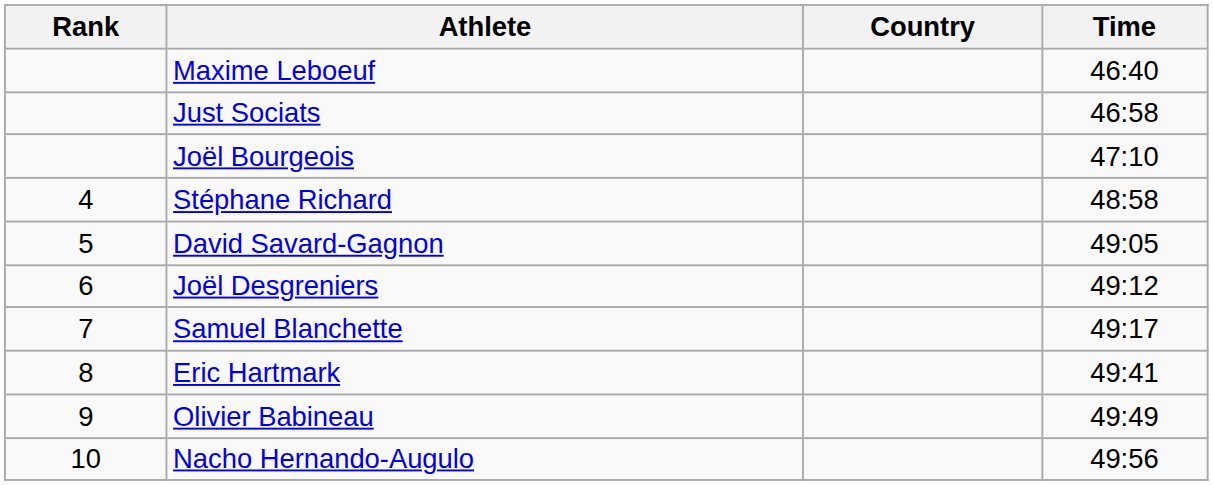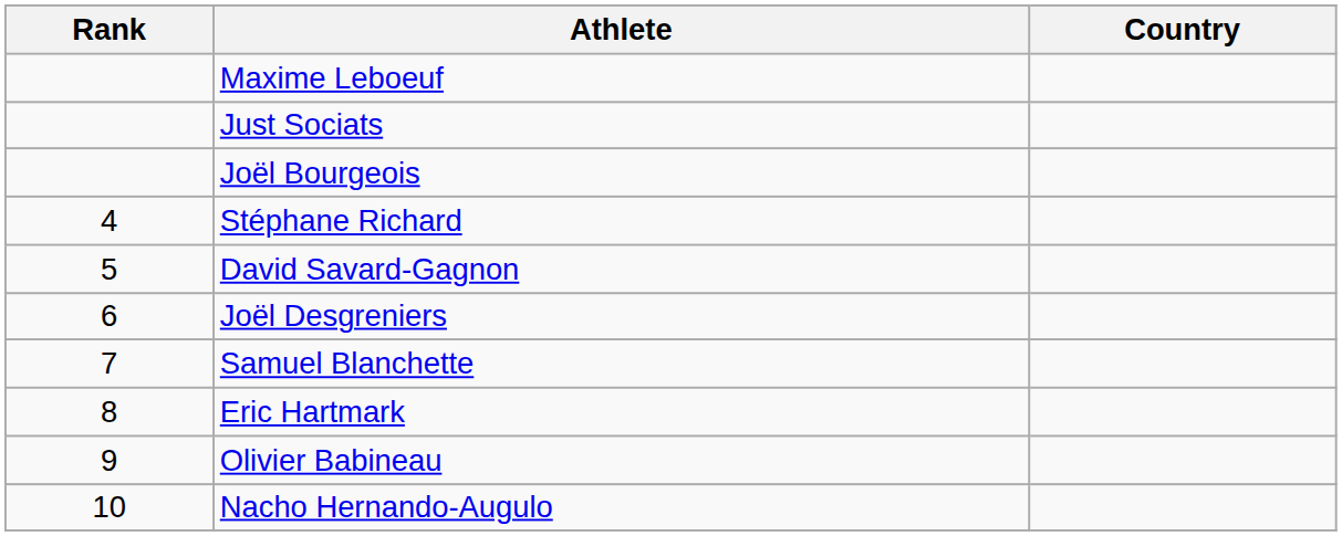 <table class="wikitable" width=40% style="font-size:90%; text-align:center;">
 <tr>
 <th>Rank</th>
 <th>Athlete</th>
 <th>Country</th>
-<th>Time</th>
 </tr>
 <tr>
 <td></td>
 <td align=left><a href='#'>Maxime Leboeuf</a></td>
 <td align=left></td>
-<td>46:40</td>
 </tr>
 <tr>
 <td></td>
 <td align=left><a href='#'>Just Sociats</a></td>
 <td align=left></td>
-<td>46:58</td>
 </tr>
 <tr>
 <td></td>
 <td align=left><a href='#'>Joël Bourgeois</a></td>
 <td align=left></td>
-<td>47:10</td>
 </tr>
 <tr>
 <td>4</td>
 <td align=left><a href='#'>Stéphane Richard</a></td>
 <td align=left></td>
-<td>48:58</td>
 </tr>
 <tr>
 <td>5</td>
 <td align=left><a href='#'>David Savard-Gagnon</a></td>
 <td align=left></td>
-<td>49:05</td>
 </tr>
 <tr>
 <td>6</td>
 <td align=left><a href='#'>Joël Desgreniers</a></td>
 <td align=left></td>
-<td>49:12</td>
 </tr>
 <tr>
 <td>7</td>
 <td align=left><a href='#'>Samuel Blanchette</a></td>
 <td align=left></td>
-<td>49:17</td>
 </tr>
 <tr>
 <td>8</td>
 <td align=left><a href='#'>Eric Hartmark</a></td>
 <td align=left></td>
-<td>49:41</td>
 </tr>
 <tr>
 <td>9</td>
 <td align=left><a href='#'>Olivier Babineau</a></td>
 <td align=left></td>
-<td>49:49</td>
 </tr>
 <tr>
 <td>10</td>
 <td align=left><a href='#'>Nacho Hernando-Augulo</a></td>
 <td align=left></td>
-<td>49:56</td>
 </tr>
 </table>
